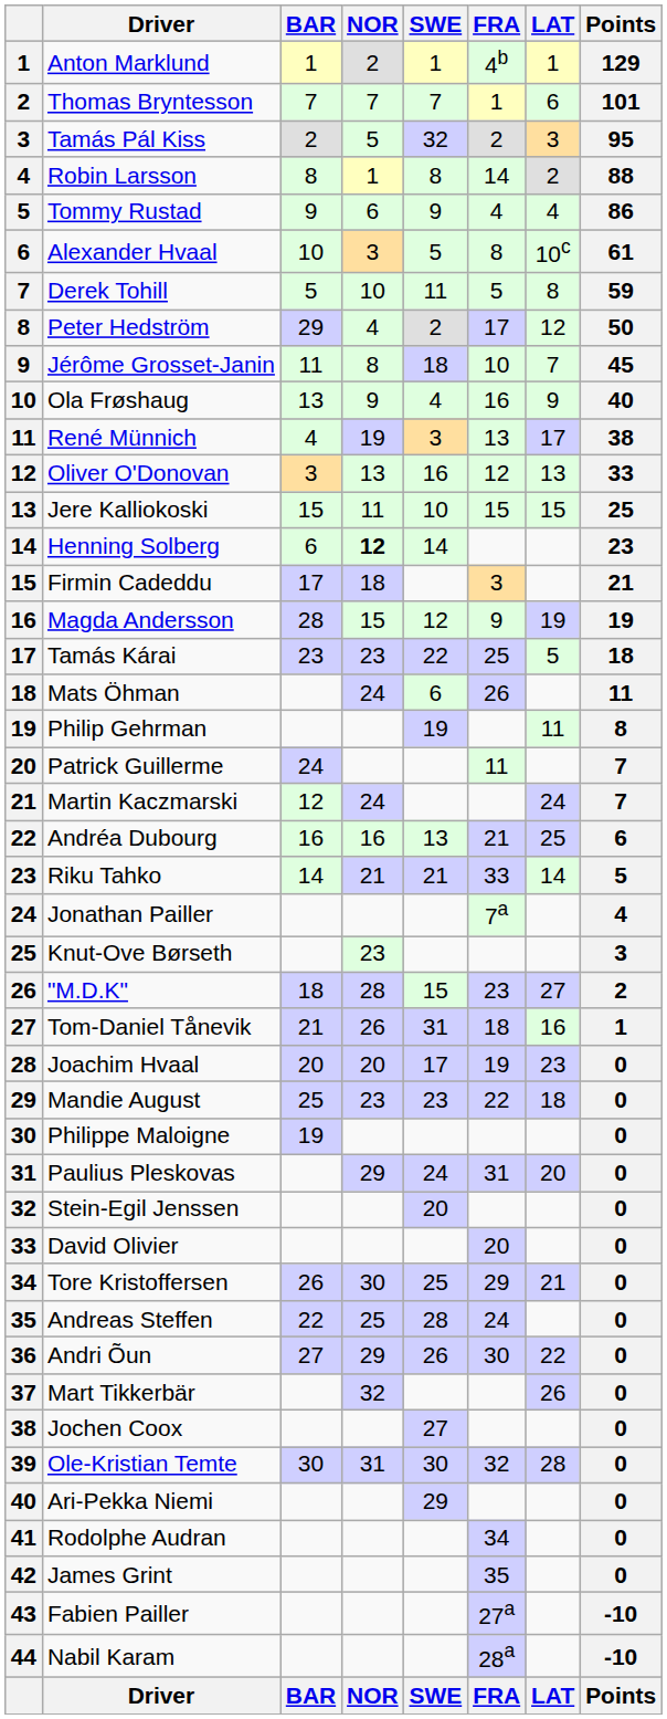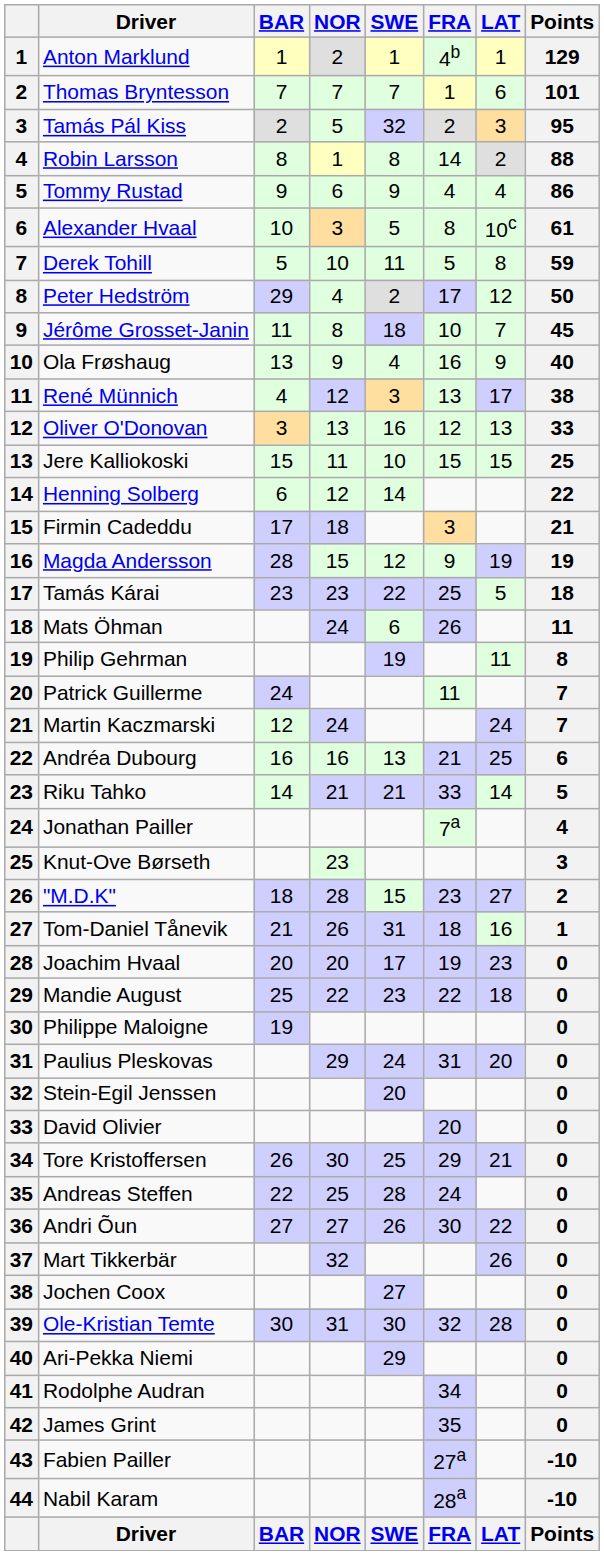 <table class="wikitable" style="font-size: 85%; text-align: center;">
 <tr valign="top">
 <th valign="middle"></th>
 <th valign="middle">Driver</th>
 <th><a href='#'>BAR</a> <br></th>
 <th><a href='#'>NOR</a> <br></th>
 <th><a href='#'>SWE</a> <br></th>
 <th><a href='#'>FRA</a> <br></th>
 <th><a href='#'>LAT</a> <br></th>
 <th valign="middle">Points</th>
 </tr>
 <tr>
 <th>1</th>
 <td align=left> <a href='#'>Anton Marklund</a></td>
 <td style="background:#ffffbf;">1</td>
 <td style="background:#dfdfdf;">2</td>
 <td style="background:#ffffbf;">1</td>
 <td style="background:#DFFFDF;">4<sup>b</sup></td>
 <td style="background:#ffffbf;">1</td>
 <th>129</th>
 </tr>
 <tr>
 <th>2</th>
 <td align=left> <a href='#'>Thomas Bryntesson</a></td>
 <td style="background:#dfffdf;">7</td>
 <td style="background:#dfffdf;">7</td>
 <td style="background:#dfffdf;">7</td>
 <td style="background:#ffffbf;">1</td>
 <td style="background:#DFFFDF;">6</td>
 <th>101</th>
 </tr>
 <tr>
 <th>3</th>
 <td align=left> <a href='#'>Tamás Pál Kiss</a></td>
 <td style="background:#dfdfdf;">2</td>
 <td style="background:#dfffdf;">5</td>
 <td style="background:#CFCFFF;">32</td>
 <td style="background:#dfdfdf;">2</td>
 <td style="background:#ffdf9f;">3</td>
 <th>95</th>
 </tr>
 <tr>
 <th>4</th>
 <td align=left> <a href='#'>Robin Larsson</a></td>
 <td style="background:#dfffdf;">8</td>
 <td style="background:#ffffbf;">1</td>
 <td style="background:#dfffdf;">8</td>
 <td style="background:#dfffdf;">14</td>
 <td style="background:#dfdfdf;">2</td>
 <th>88</th>
 </tr>
 <tr>
 <th>5</th>
 <td align=left> <a href='#'>Tommy Rustad</a></td>
 <td style="background:#dfffdf;">9</td>
 <td style="background:#dfffdf;">6</td>
 <td style="background:#dfffdf;">9</td>
 <td style="background:#dfffdf;">4</td>
 <td style="background:#dfffdf;">4</td>
 <th>86</th>
 </tr>
 <tr>
 <th>6</th>
 <td align=left> <a href='#'>Alexander Hvaal</a></td>
 <td style="background:#dfffdf;">10</td>
 <td style="background:#ffdf9f;">3</td>
 <td style="background:#dfffdf;">5</td>
 <td style="background:#dfffdf;">8</td>
 <td style="background:#dfffdf;">10<sup>c</sup></td>
 <th>61</th>
 </tr>
 <tr>
 <th>7</th>
 <td align=left> <a href='#'>Derek Tohill</a></td>
 <td style="background:#dfffdf;">5</td>
 <td style="background:#dfffdf;">10</td>
 <td style="background:#dfffdf;">11</td>
 <td style="background:#dfffdf;">5</td>
 <td style="background:#dfffdf;">8</td>
 <th>59</th>
 </tr>
 <tr>
 <th>8</th>
 <td align=left> <a href='#'>Peter Hedström</a></td>
 <td style="background:#CFCFFF;">29</td>
 <td style="background:#dfffdf;">4</td>
 <td style="background:#dfdfdf;">2</td>
 <td style="background:#CFCFFF;">17</td>
 <td style="background:#dfffdf;">12</td>
 <th>50</th>
 </tr>
 <tr>
 <th>9</th>
 <td align=left> <a href='#'>Jérôme Grosset-Janin</a></td>
 <td style="background:#dfffdf;">11</td>
 <td style="background:#dfffdf;">8</td>
 <td style="background:#CFCFFF;">18</td>
 <td style="background:#dfffdf;">10</td>
 <td style="background:#dfffdf;">7</td>
 <th>45</th>
 </tr>
 <tr>
 <th>10</th>
 <td align=left>  Ola Frøshaug</td>
 <td style="background:#dfffdf;">13</td>
 <td style="background:#dfffdf;">9</td>
 <td style="background:#dfffdf;">4</td>
 <td style="background:#dfffdf;">16</td>
 <td style="background:#dfffdf;">9</td>
 <th>40</th>
 </tr>
 <tr>
 <th>11</th>
 <td align=left> <a href='#'>René Münnich</a></td>
 <td style="background:#dfffdf;">4</td>
-<td style="background:#CFCFFF;">19</td>
+<td style="background:#CFCFFF;">12</td>
 <td style="background:#ffdf9f;">3</td>
 <td style="background:#dfffdf;">13</td>
 <td style="background:#CFCFFF;">17</td>
 <th>38</th>
 </tr>
 <tr>
 <th>12</th>
 <td align=left> <a href='#'>Oliver O'Donovan</a></td>
 <td style="background:#ffdf9f;">3</td>
 <td style="background:#dfffdf;">13</td>
 <td style="background:#dfffdf;">16</td>
 <td style="background:#dfffdf;">12</td>
 <td style="background:#dfffdf;">13</td>
 <th>33</th>
 </tr>
 <tr>
 <th>13</th>
 <td align=left> Jere Kalliokoski</td>
 <td style="background:#dfffdf;">15</td>
 <td style="background:#dfffdf;">11</td>
 <td style="background:#dfffdf;">10</td>
 <td style="background:#dfffdf;">15</td>
 <td style="background:#dfffdf;">15</td>
 <th>25</th>
 </tr>
 <tr>
 <th>14</th>
 <td align=left> <a href='#'>Henning Solberg</a></td>
 <td style="background:#dfffdf;">6</td>
-<td style="background:#dfffdf;"><strong>12</strong></td>
+<td style="background:#dfffdf;">12</td>
 <td style="background:#dfffdf;">14</td>
 <td></td>
 <td></td>
-<th>23</th>
+<th>22</th>
 </tr>
 <tr>
 <th>15</th>
 <td align=left> Firmin Cadeddu</td>
 <td style="background:#CFCFFF;">17</td>
 <td style="background:#CFCFFF;">18</td>
 <td></td>
 <td style="background:#ffdf9f;">3</td>
 <td></td>
 <th>21</th>
 </tr>
 <tr>
 <th>16</th>
 <td align=left> <a href='#'>Magda Andersson</a></td>
 <td style="background:#CFCFFF;">28</td>
 <td style="background:#dfffdf;">15</td>
 <td style="background:#dfffdf;">12</td>
 <td style="background:#dfffdf;">9</td>
 <td style="background:#CFCFFF;">19</td>
 <th>19</th>
 </tr>
 <tr>
 <th>17</th>
 <td align=left> Tamás Kárai</td>
 <td style="background:#CFCFFF;">23</td>
 <td style="background:#CFCFFF;">23</td>
 <td style="background:#CFCFFF;">22</td>
 <td style="background:#CFCFFF;">25</td>
 <td style="background:#dfffdf;">5</td>
 <th>18</th>
 </tr>
 <tr>
 <th>18</th>
 <td align=left> Mats Ӧhman</td>
 <td></td>
 <td style="background:#CFCFFF;">24</td>
 <td style="background:#dfffdf;">6</td>
 <td style="background:#CFCFFF;">26</td>
 <td></td>
 <th>11</th>
 </tr>
 <tr>
 <th>19</th>
 <td align=left> Philip Gehrman</td>
 <td></td>
 <td></td>
 <td style="background:#CFCFFF;">19</td>
 <td></td>
 <td style="background:#dfffdf;">11</td>
 <th>8</th>
 </tr>
 <tr>
 <th>20</th>
 <td align=left> Patrick Guillerme</td>
 <td style="background:#CFCFFF;">24</td>
 <td></td>
 <td></td>
 <td style="background:#dfffdf;">11</td>
 <td></td>
 <th>7</th>
 </tr>
 <tr>
 <th>21</th>
 <td align=left> Martin Kaczmarski</td>
 <td style="background:#dfffdf;">12</td>
 <td style="background:#CFCFFF;">24</td>
 <td></td>
 <td></td>
 <td style="background:#CFCFFF;">24</td>
 <th>7</th>
 </tr>
 <tr>
 <th>22</th>
 <td align=left> Andréa Dubourg</td>
 <td style="background:#dfffdf;">16</td>
 <td style="background:#dfffdf;">16</td>
 <td style="background:#dfffdf;">13</td>
 <td style="background:#CFCFFF;">21</td>
 <td style="background:#CFCFFF;">25</td>
 <th>6</th>
 </tr>
 <tr>
 <th>23</th>
 <td align=left> Riku Tahko</td>
 <td style="background:#dfffdf;">14</td>
 <td style="background:#CFCFFF;">21</td>
 <td style="background:#CFCFFF;">21</td>
 <td style="background:#CFCFFF;">33</td>
 <td style="background:#dfffdf;">14</td>
 <th>5</th>
 </tr>
 <tr>
 <th>24</th>
 <td align=left> Jonathan Pailler</td>
 <td></td>
 <td></td>
 <td></td>
 <td style="background:#dfffdf;">7<sup>a</sup></td>
 <td></td>
 <th>4</th>
 </tr>
 <tr>
 <th>25</th>
 <td align=left> Knut-Ove Børseth</td>
 <td></td>
 <td style="background:#dfffdf;">23</td>
 <td></td>
 <td></td>
 <td></td>
 <th>3</th>
 </tr>
 <tr>
 <th>26</th>
 <td align=left> <a href='#'>"M.D.K"</a></td>
 <td style="background:#CFCFFF;">18</td>
 <td style="background:#CFCFFF;">28</td>
 <td style="background:#dfffdf;">15</td>
 <td style="background:#CFCFFF;">23</td>
 <td style="background:#CFCFFF;">27</td>
 <th>2</th>
 </tr>
 <tr>
 <th>27</th>
 <td align=left> Tom-Daniel Tånevik</td>
 <td style="background:#CFCFFF;">21</td>
 <td style="background:#CFCFFF;">26</td>
 <td style="background:#CFCFFF;">31</td>
 <td style="background:#CFCFFF;">18</td>
 <td style="background:#dfffdf;">16</td>
 <th>1</th>
 </tr>
 <tr>
 <th>28</th>
 <td align=left> Joachim Hvaal</td>
 <td style="background:#CFCFFF;">20</td>
 <td style="background:#CFCFFF;">20</td>
 <td style="background:#CFCFFF;">17</td>
 <td style="background:#CFCFFF;">19</td>
 <td style="background:#CFCFFF;">23</td>
 <th>0</th>
 </tr>
 <tr>
 <th>29</th>
 <td align=left> Mandie August</td>
 <td style="background:#CFCFFF;">25</td>
-<td style="background:#CFCFFF;">23</td>
+<td style="background:#CFCFFF;">22</td>
 <td style="background:#CFCFFF;">23</td>
 <td style="background:#CFCFFF;">22</td>
 <td style="background:#CFCFFF;">18</td>
 <th>0</th>
 </tr>
 <tr>
 <th>30</th>
 <td align=left> Philippe Maloigne</td>
 <td style="background:#CFCFFF;">19</td>
 <td></td>
 <td></td>
 <td></td>
 <td></td>
 <th>0</th>
 </tr>
 <tr>
 <th>31</th>
 <td align=left> Paulius Pleskovas</td>
 <td></td>
 <td style="background:#CFCFFF;">29</td>
 <td style="background:#CFCFFF;">24</td>
 <td style="background:#CFCFFF;">31</td>
 <td style="background:#CFCFFF;">20</td>
 <th>0</th>
 </tr>
 <tr>
 <th>32</th>
 <td align=left> Stein-Egil Jenssen</td>
 <td></td>
 <td></td>
 <td style="background:#CFCFFF;">20</td>
 <td></td>
 <td></td>
 <th>0</th>
 </tr>
 <tr>
 <th>33</th>
 <td align=left> David Olivier</td>
 <td></td>
 <td></td>
 <td></td>
 <td style="background:#CFCFFF;">20</td>
 <td></td>
 <th>0</th>
 </tr>
 <tr>
 <th>34</th>
 <td align=left> Tore Kristoffersen</td>
 <td style="background:#CFCFFF;">26</td>
 <td style="background:#CFCFFF;">30</td>
 <td style="background:#CFCFFF;">25</td>
 <td style="background:#CFCFFF;">29</td>
 <td style="background:#CFCFFF;">21</td>
 <th>0</th>
 </tr>
 <tr>
 <th>35</th>
 <td align=left> Andreas Steffen</td>
 <td style="background:#CFCFFF;">22</td>
 <td style="background:#CFCFFF;">25</td>
 <td style="background:#CFCFFF;">28</td>
 <td style="background:#CFCFFF;">24</td>
 <td></td>
 <th>0</th>
 </tr>
 <tr>
 <th>36</th>
 <td align=left> Andri Õun</td>
 <td style="background:#CFCFFF;">27</td>
-<td style="background:#CFCFFF;">29</td>
+<td style="background:#CFCFFF;">27</td>
 <td style="background:#CFCFFF;">26</td>
 <td style="background:#CFCFFF;">30</td>
 <td style="background:#CFCFFF;">22</td>
 <th>0</th>
 </tr>
 <tr>
 <th>37</th>
 <td align=left> Mart Tikkerbär</td>
 <td></td>
 <td style="background:#CFCFFF;">32</td>
 <td></td>
 <td></td>
 <td style="background:#CFCFFF;">26</td>
 <th>0</th>
 </tr>
 <tr>
 <th>38</th>
 <td align=left> Jochen Coox</td>
 <td></td>
 <td></td>
 <td style="background:#CFCFFF;">27</td>
 <td></td>
 <td></td>
 <th>0</th>
 </tr>
 <tr>
 <th>39</th>
 <td align=left> <a href='#'>Ole-Kristian Temte</a></td>
 <td style="background:#CFCFFF;">30</td>
 <td style="background:#CFCFFF;">31</td>
 <td style="background:#CFCFFF;">30</td>
 <td style="background:#CFCFFF;">32</td>
 <td style="background:#CFCFFF;">28</td>
 <th>0</th>
 </tr>
 <tr>
 <th>40</th>
 <td align=left> Ari-Pekka Niemi</td>
 <td></td>
 <td></td>
 <td style="background:#CFCFFF;">29</td>
 <td></td>
 <td></td>
 <th>0</th>
 </tr>
 <tr>
 <th>41</th>
 <td align=left> Rodolphe Audran</td>
 <td></td>
 <td></td>
 <td></td>
 <td style="background:#CFCFFF;">34</td>
 <td></td>
 <th>0</th>
 </tr>
 <tr>
 <th>42</th>
 <td align=left> James Grint</td>
 <td></td>
 <td></td>
 <td></td>
 <td style="background:#CFCFFF;">35</td>
 <td></td>
 <th>0</th>
 </tr>
 <tr>
 <th>43</th>
 <td align=left> Fabien Pailler</td>
 <td></td>
 <td></td>
 <td></td>
 <td style="background:#CFCFFF;">27<sup>a</sup></td>
 <td></td>
 <th>-10</th>
 </tr>
 <tr>
 <th>44</th>
 <td align=left> Nabil Karam</td>
 <td></td>
 <td></td>
 <td></td>
 <td style="background:#CFCFFF;">28<sup>a</sup></td>
 <td></td>
 <th>-10</th>
 </tr>
 <tr valign="top">
 <th valign="middle"></th>
 <th valign="middle">Driver</th>
 <th><a href='#'>BAR</a> <br></th>
 <th><a href='#'>NOR</a> <br></th>
 <th><a href='#'>SWE</a> <br></th>
 <th><a href='#'>FRA</a> <br></th>
 <th><a href='#'>LAT</a> <br></th>
 <th valign="middle">Points</th>
 </tr>
 <tr>
 </tr>
 </table>
